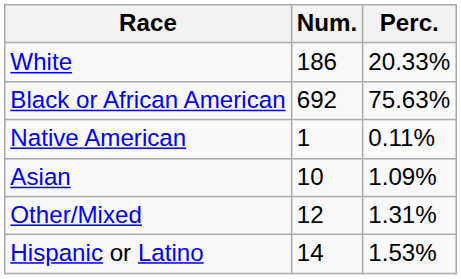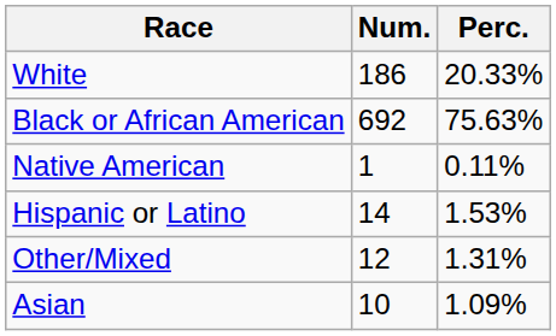 <table class="wikitable">
 <tr>
 <th>Race</th>
 <th>Num.</th>
 <th>Perc.</th>
 </tr>
 <tr>
 <td><a href='#'>White</a></td>
 <td>186</td>
 <td>20.33%</td>
 </tr>
 <tr>
 <td><a href='#'>Black or African American</a></td>
 <td>692</td>
 <td>75.63%</td>
 </tr>
 <tr>
 <td><a href='#'>Native American</a></td>
 <td>1</td>
 <td>0.11%</td>
 </tr>
 <tr>
-<td><a href='#'>Asian</a></td>
-<td>10</td>
-<td>1.09%</td>
+<td><a href='#'>Hispanic</a> or <a href='#'>Latino</a></td>
+<td>14</td>
+<td>1.53%</td>
 </tr>
 <tr>
 <td><a href='#'>Other/Mixed</a></td>
 <td>12</td>
 <td>1.31%</td>
 </tr>
 <tr>
-<td><a href='#'>Hispanic</a> or <a href='#'>Latino</a></td>
-<td>14</td>
-<td>1.53%</td>
+<td><a href='#'>Asian</a></td>
+<td>10</td>
+<td>1.09%</td>
 </tr>
 </table>
